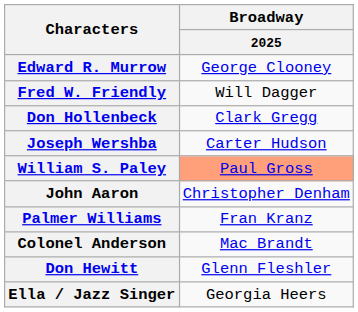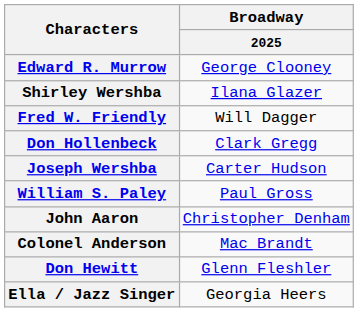 <table class="wikitable" style="width:1000;">
 <tr>
 <th rowspan="2">Characters</th>
 <th>Broadway</th>
 </tr>
 <tr>
 <th><small>2025</small></th>
 </tr>
 <tr>
 <th><a href='#'>Edward R. Murrow</a></th>
 <td colspan="1" align="center"><a href='#'>George Clooney</a></td>
+</tr>
+<tr>
+<th>Shirley Wershba</th>
+<td colspan="1" align="center"><a href='#'>Ilana Glazer</a></td>
 </tr>
 <tr>
 <th><a href='#'>Fred W. Friendly</a></th>
 <td colspan="1" align="center">Will Dagger</td>
 </tr>
 <tr>
 <th><a href='#'>Don Hollenbeck</a></th>
 <td colspan="1" align="center"><a href='#'>Clark Gregg</a></td>
 </tr>
 <tr>
 <th><a href='#'>Joseph Wershba</a></th>
 <td colspan="1" align="center"><a href='#'>Carter Hudson</a></td>
 </tr>
 <tr>
 <th><a href='#'>William S. Paley</a></th>
-<td colspan="1" align="center" style="background: lightsalmon;"><a href='#'>Paul Gross</a></td>
+<td colspan="1" align="center"><a href='#'>Paul Gross</a></td>
 </tr>
 <tr>
 <th>John Aaron</th>
 <td colspan="1" align="center"><a href='#'>Christopher Denham</a></td>
-</tr>
-<tr>
-<th><a href='#'>Palmer Williams</a></th>
-<td colspan="1" align="center"><a href='#'>Fran Kranz</a></td>
 </tr>
 <tr>
 <th>Colonel Anderson</th>
 <td colspan="1" align="center"><a href='#'>Mac Brandt</a></td>
 </tr>
 <tr>
 <th><a href='#'>Don Hewitt</a></th>
 <td colspan="1" align="center"><a href='#'>Glenn Fleshler</a></td>
 </tr>
 <tr>
 <th>Ella / Jazz Singer</th>
 <td colspan="1" align="center">Georgia Heers</td>
 </tr>
 </table>
